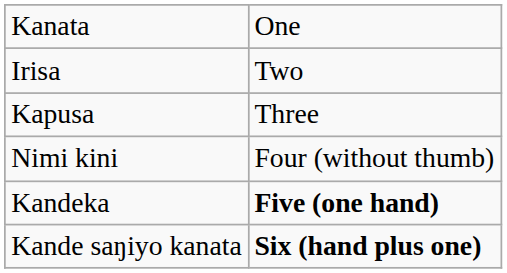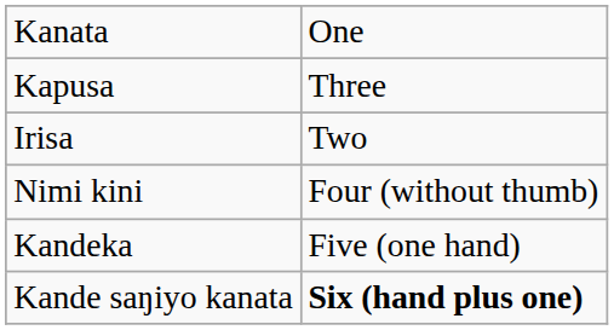 <table class="wikitable">
 <tr>
 <td>Kanata</td>
 <td>One</td>
 </tr>
 <tr>
+<td>Kapusa</td>
+<td>Three</td>
+</tr>
+<tr>
 <td>Irisa</td>
 <td>Two</td>
-</tr>
-<tr>
-<td>Kapusa</td>
-<td>Three</td>
 </tr>
 <tr>
 <td>Nimi kini</td>
 <td>Four (without thumb)</td>
 </tr>
 <tr>
 <td>Kandeka</td>
-<td><strong>Five (one hand)</strong></td>
+<td>Five (one hand)</td>
 </tr>
 <tr>
 <td>Kande saŋiyo kanata</td>
 <td><strong>Six (hand plus one)</strong></td>
 </tr>
 </table>
